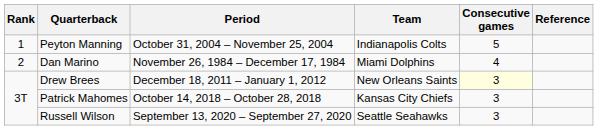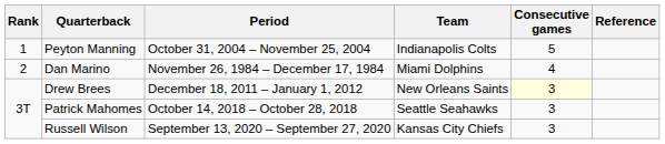 <table class="wikitable">
 <tr>
 <th>Rank</th>
 <th>Quarterback</th>
 <th>Period</th>
 <th>Team</th>
 <th>Consecutive<br>games</th>
 <th>Reference</th>
 </tr>
 <tr>
 <td style="text-align:center;">1</td>
 <td>Peyton Manning</td>
 <td>October 31, 2004 – November 25, 2004</td>
 <td>Indianapolis Colts</td>
 <td style="text-align:center;">5</td>
 <td style="text-align:center;"></td>
 </tr>
 <tr>
 <td style="text-align:center;" rowspan="1">2</td>
 <td>Dan Marino</td>
 <td>November 26, 1984 – December 17, 1984</td>
 <td>Miami Dolphins</td>
 <td style="text-align:center;">4</td>
 <td style="text-align:center;"></td>
 </tr>
 <tr>
 <td style="text-align:center;" rowspan="3">3T</td>
 <td>Drew Brees</td>
 <td>December 18, 2011 – January 1, 2012</td>
 <td>New Orleans Saints</td>
 <td style="background: lightyellow; text-align:center;">3</td>
 <td style="text-align:center;"></td>
 </tr>
 <tr>
 <td>Patrick Mahomes</td>
 <td>October 14, 2018 – October 28, 2018</td>
-<td>Kansas City Chiefs</td>
+<td>Seattle Seahawks</td>
 <td style="text-align:center;">3</td>
 <td style="text-align:center;"></td>
 </tr>
 <tr>
 <td>Russell Wilson</td>
 <td>September 13, 2020 – September 27, 2020</td>
-<td>Seattle Seahawks</td>
+<td>Kansas City Chiefs</td>
 <td style="text-align:center;">3</td>
 <td style="text-align:center;"></td>
 </tr>
 </table>
